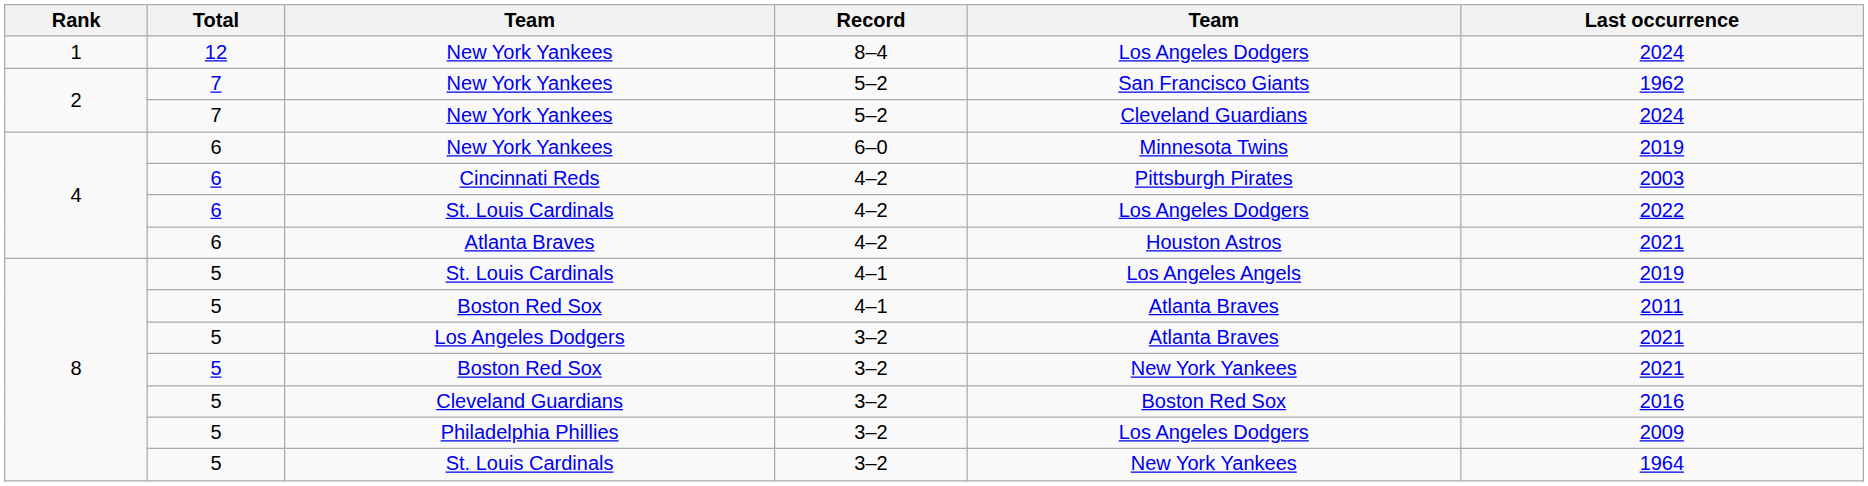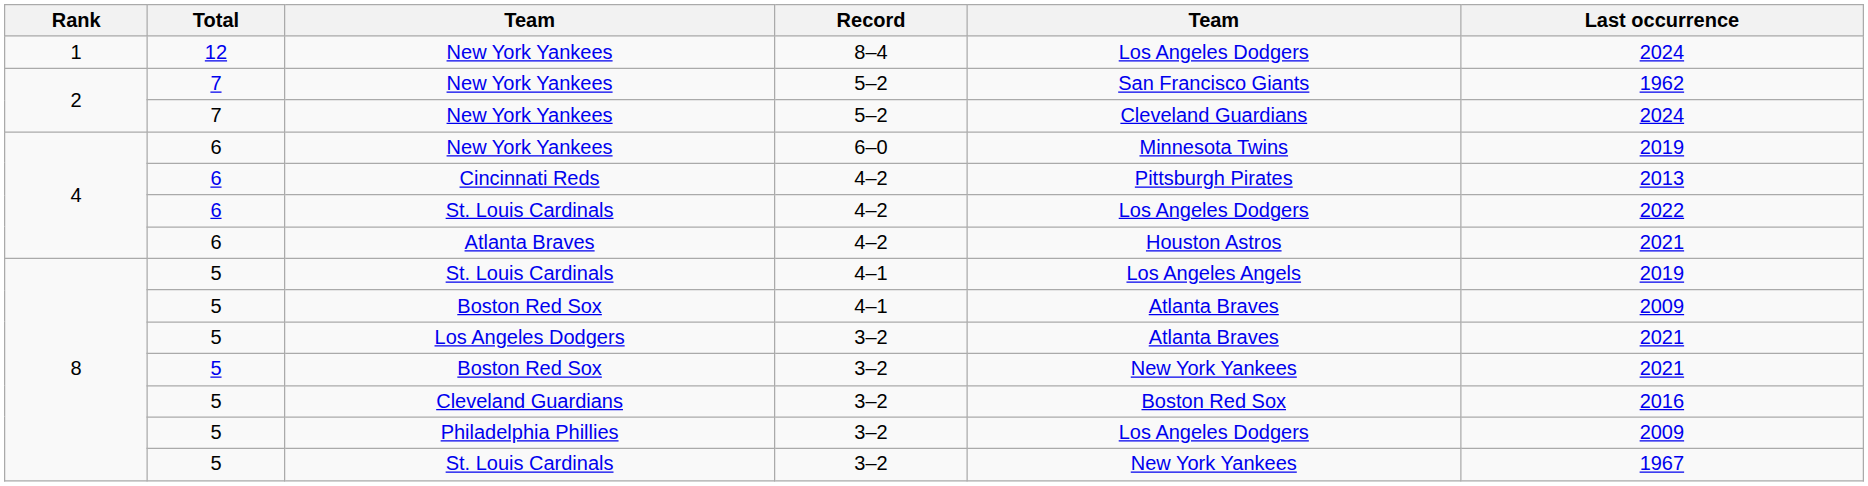 <table class="wikitable sortable" style="text-align: center; width: 75%;">
 <tr>
 <th>Rank</th>
 <th>Total</th>
 <th>Team</th>
 <th>Record</th>
 <th>Team</th>
 <th>Last occurrence</th>
 </tr>
 <tr>
 <td>1</td>
 <td align="center"><a href='#'>12</a></td>
 <td><a href='#'>New York Yankees</a></td>
 <td align="center">8–4</td>
 <td><a href='#'>Los Angeles Dodgers</a></td>
 <td align="center"><a href='#'>2024</a></td>
 </tr>
 <tr>
 <td rowspan=2>2</td>
 <td align="center"><a href='#'>7</a></td>
 <td><a href='#'>New York Yankees</a></td>
 <td align="center">5–2</td>
 <td><a href='#'>San Francisco Giants</a></td>
 <td align="center"><a href='#'>1962</a></td>
 </tr>
 <tr>
 <td align="center">7</td>
 <td><a href='#'>New York Yankees</a></td>
 <td align="center">5–2</td>
 <td><a href='#'>Cleveland Guardians</a></td>
 <td align="center"><a href='#'>2024</a></td>
 </tr>
 <tr>
 <td rowspan=4>4</td>
 <td align="center">6</td>
 <td><a href='#'>New York Yankees</a></td>
 <td align="center">6–0</td>
 <td><a href='#'>Minnesota Twins</a></td>
 <td align="center"><a href='#'>2019</a></td>
 </tr>
 <tr>
 <td align="center"><a href='#'>6</a></td>
 <td><a href='#'>Cincinnati Reds</a></td>
 <td align="center">4–2</td>
 <td><a href='#'>Pittsburgh Pirates</a></td>
-<td align="center"><a href='#'>2003</a></td>
+<td align="center"><a href='#'>2013</a></td>
 </tr>
 <tr>
 <td align="center"><a href='#'>6</a></td>
 <td><a href='#'>St. Louis Cardinals</a></td>
 <td align="center">4–2</td>
 <td><a href='#'>Los Angeles Dodgers</a></td>
 <td align="center"><a href='#'>2022</a></td>
 </tr>
 <tr>
 <td align="center">6</td>
 <td><a href='#'>Atlanta Braves</a></td>
 <td align="center">4–2</td>
 <td><a href='#'>Houston Astros</a></td>
 <td align="center"><a href='#'>2021</a></td>
 </tr>
 <tr>
 <td rowspan=8>8</td>
 <td align="center">5</td>
 <td><a href='#'>St. Louis Cardinals</a></td>
 <td align="center">4–1</td>
 <td><a href='#'>Los Angeles Angels</a></td>
 <td align="center"><a href='#'>2019</a></td>
 </tr>
 <tr>
 <td align="center">5</td>
 <td><a href='#'>Boston Red Sox</a></td>
 <td align="center">4–1</td>
 <td><a href='#'>Atlanta Braves</a></td>
-<td align="center"><a href='#'>2011</a></td>
+<td align="center"><a href='#'>2009</a></td>
 </tr>
 <tr>
 <td align="center">5</td>
 <td><a href='#'>Los Angeles Dodgers</a></td>
 <td align="center">3–2</td>
 <td><a href='#'>Atlanta Braves</a></td>
 <td align="center"><a href='#'>2021</a></td>
 </tr>
 <tr>
 <td align="center"><a href='#'>5</a></td>
 <td><a href='#'>Boston Red Sox</a></td>
 <td align="center">3–2</td>
 <td><a href='#'>New York Yankees</a></td>
 <td align="center"><a href='#'>2021</a></td>
 </tr>
 <tr>
 <td align="center">5</td>
 <td><a href='#'>Cleveland Guardians</a></td>
 <td align="center">3–2</td>
 <td><a href='#'>Boston Red Sox</a></td>
 <td align="center"><a href='#'>2016</a></td>
 </tr>
 <tr>
 <td align="center">5</td>
 <td><a href='#'>Philadelphia Phillies</a></td>
 <td align="center">3–2</td>
 <td><a href='#'>Los Angeles Dodgers</a></td>
 <td align="center"><a href='#'>2009</a></td>
 </tr>
 <tr>
 <td align="center">5</td>
 <td><a href='#'>St. Louis Cardinals</a></td>
 <td align="center">3–2</td>
 <td><a href='#'>New York Yankees</a></td>
-<td align="center"><a href='#'>1964</a></td>
+<td align="center"><a href='#'>1967</a></td>
 </tr>
 </table>
